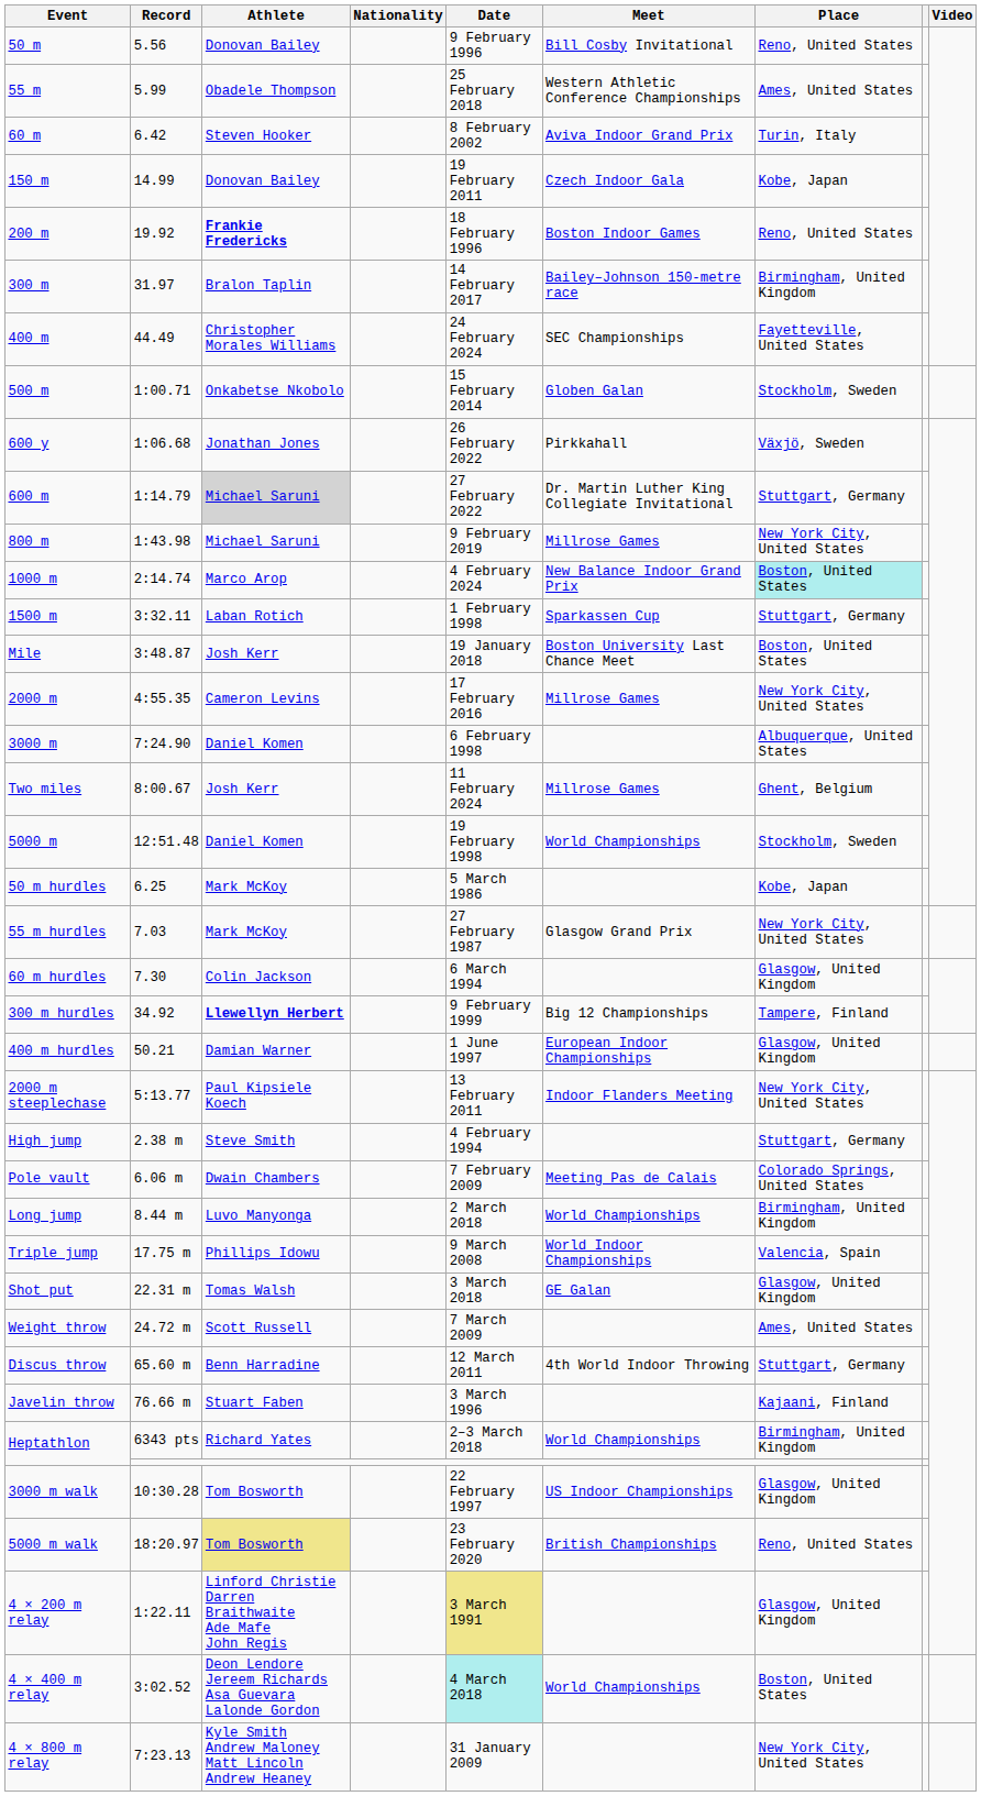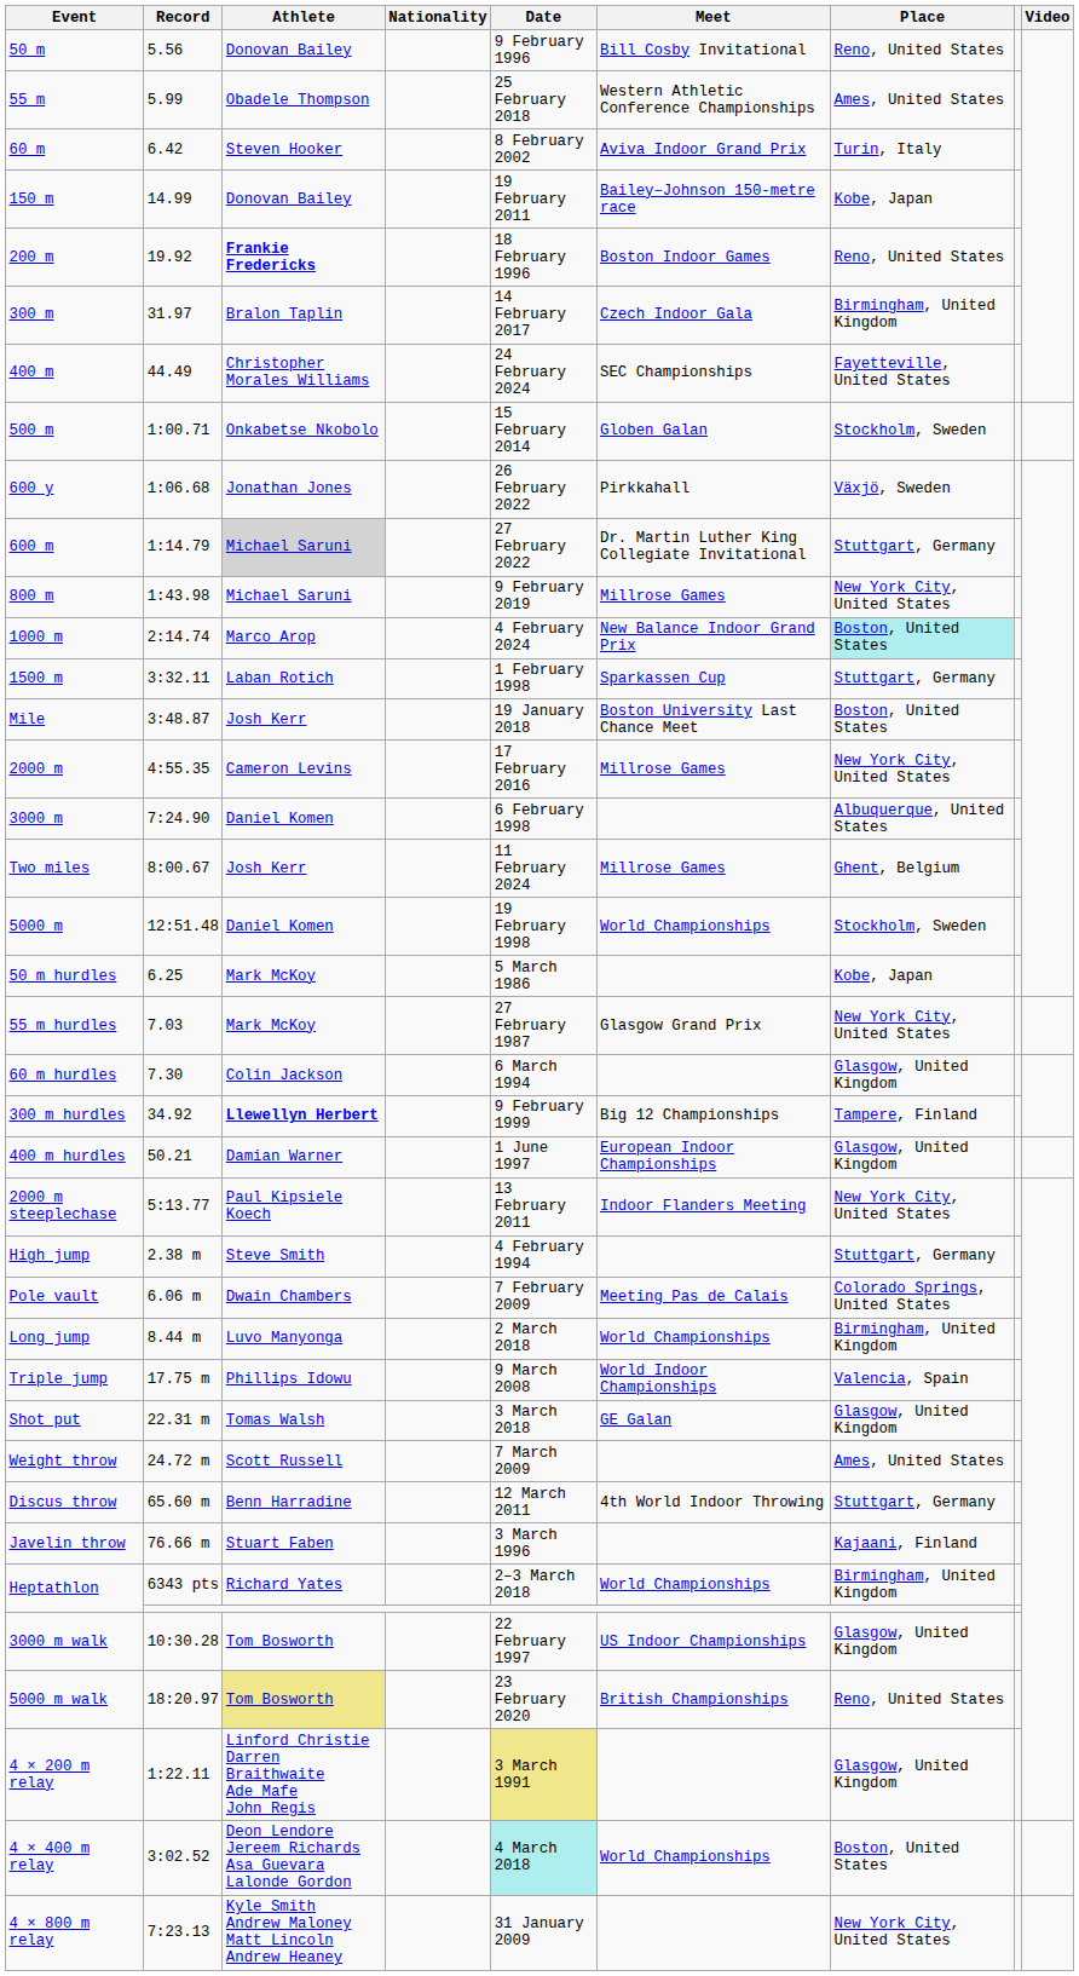 <table class="wikitable" style="font-size:95%; width: 100%;">
 <tr>
 <th>Event</th>
 <th>Record</th>
 <th>Athlete</th>
 <th>Nationality</th>
 <th>Date</th>
 <th>Meet</th>
 <th>Place</th>
 <th></th>
 <th>Video</th>
 </tr>
 <tr>
 <td><a href='#'>50 m</a></td>
 <td>5.56 </td>
 <td><a href='#'>Donovan Bailey</a></td>
 <td></td>
 <td>9 February 1996</td>
 <td><a href='#'>Bill Cosby</a> Invitational</td>
 <td><a href='#'>Reno</a>, United States</td>
 <td></td>
 </tr>
 <tr>
 <td><a href='#'>55 m</a></td>
 <td>5.99</td>
 <td><a href='#'>Obadele Thompson</a></td>
 <td></td>
 <td>25 February 2018</td>
 <td>Western Athletic Conference Championships</td>
 <td><a href='#'>Ames</a>, United States</td>
 <td></td>
 </tr>
 <tr>
 <td><a href='#'>60 m</a></td>
 <td>6.42</td>
 <td><a href='#'>Steven Hooker</a></td>
 <td></td>
 <td>8 February 2002</td>
 <td><a href='#'>Aviva Indoor Grand Prix</a></td>
 <td><a href='#'>Turin</a>, Italy</td>
 <td></td>
 </tr>
 <tr>
 <td><a href='#'>150 m</a></td>
 <td>14.99</td>
 <td><a href='#'>Donovan Bailey</a></td>
 <td></td>
 <td>19 February 2011</td>
-<td><a href='#'>Czech Indoor Gala</a></td>
+<td><a href='#'>Bailey–Johnson 150-metre race</a></td>
 <td><a href='#'>Kobe</a>, Japan</td>
 <td></td>
 </tr>
 <tr>
 <td><a href='#'>200 m</a></td>
 <td>19.92</td>
 <td><strong><a href='#'>Frankie Fredericks</a></strong></td>
 <td></td>
 <td>18 February 1996</td>
 <td><a href='#'>Boston Indoor Games</a></td>
 <td><a href='#'>Reno</a>, United States</td>
 <td></td>
 </tr>
 <tr>
 <td><a href='#'>300 m</a></td>
 <td>31.97</td>
 <td><a href='#'>Bralon Taplin</a></td>
 <td></td>
 <td>14 February 2017</td>
-<td><a href='#'>Bailey–Johnson 150-metre race</a></td>
+<td><a href='#'>Czech Indoor Gala</a></td>
 <td><a href='#'>Birmingham</a>, United Kingdom</td>
 <td></td>
 </tr>
 <tr>
 <td><a href='#'>400 m</a></td>
 <td>44.49</td>
 <td><a href='#'>Christopher Morales Williams</a></td>
 <td></td>
 <td>24 February 2024</td>
 <td>SEC Championships</td>
 <td><a href='#'>Fayetteville</a>, United States</td>
 <td></td>
 </tr>
 <tr>
 <td><a href='#'>500 m</a></td>
 <td>1:00.71</td>
 <td><a href='#'>Onkabetse Nkobolo</a></td>
 <td></td>
 <td>15 February 2014</td>
 <td><a href='#'>Globen Galan</a></td>
 <td><a href='#'>Stockholm</a>, Sweden</td>
 <td></td>
 <td></td>
 </tr>
 <tr>
 <td><a href='#'>600 y</a></td>
 <td>1:06.68 </td>
 <td><a href='#'>Jonathan Jones</a></td>
 <td></td>
 <td>26 February 2022</td>
 <td>Pirkkahall</td>
 <td><a href='#'>Växjö</a>, Sweden</td>
 <td></td>
 </tr>
 <tr>
 <td><a href='#'>600 m</a></td>
 <td>1:14.79 </td>
 <td style="background: lightgrey;"><a href='#'>Michael Saruni</a></td>
 <td></td>
 <td>27 February 2022</td>
 <td>Dr. Martin Luther King Collegiate Invitational</td>
 <td><a href='#'>Stuttgart</a>, Germany</td>
 <td></td>
 </tr>
 <tr>
 <td><a href='#'>800 m</a></td>
 <td>1:43.98</td>
 <td><a href='#'>Michael Saruni</a></td>
 <td></td>
 <td>9 February 2019</td>
 <td><a href='#'>Millrose Games</a></td>
 <td><a href='#'>New York City</a>, United States</td>
 <td></td>
 </tr>
 <tr>
 <td><a href='#'>1000 m</a></td>
 <td>2:14.74</td>
 <td><a href='#'>Marco Arop</a></td>
 <td></td>
 <td>4 February 2024</td>
 <td><a href='#'>New Balance Indoor Grand Prix</a></td>
 <td style="background: paleturquoise;"><a href='#'>Boston</a>, United States</td>
 <td></td>
 </tr>
 <tr>
 <td><a href='#'>1500 m</a></td>
 <td>3:32.11</td>
 <td><a href='#'>Laban Rotich</a></td>
 <td></td>
 <td>1 February 1998</td>
 <td><a href='#'>Sparkassen Cup</a></td>
 <td><a href='#'>Stuttgart</a>, Germany</td>
 <td></td>
 </tr>
 <tr>
 <td><a href='#'>Mile</a></td>
 <td>3:48.87</td>
 <td><a href='#'>Josh Kerr</a></td>
 <td></td>
 <td>19 January 2018</td>
 <td><a href='#'>Boston University</a> Last Chance Meet</td>
 <td><a href='#'>Boston</a>, United States</td>
 <td></td>
 </tr>
 <tr>
 <td><a href='#'>2000 m</a></td>
 <td>4:55.35</td>
 <td><a href='#'>Cameron Levins</a></td>
 <td></td>
 <td>17 February 2016</td>
 <td><a href='#'>Millrose Games</a></td>
 <td><a href='#'>New York City</a>, United States</td>
 <td></td>
 </tr>
 <tr>
 <td><a href='#'>3000 m</a></td>
 <td>7:24.90</td>
 <td><a href='#'>Daniel Komen</a></td>
 <td></td>
 <td>6 February 1998</td>
 <td></td>
 <td><a href='#'>Albuquerque</a>, United States</td>
 <td></td>
 </tr>
 <tr>
 <td><a href='#'>Two miles</a></td>
 <td>8:00.67</td>
 <td><a href='#'>Josh Kerr</a></td>
 <td></td>
 <td>11 February 2024</td>
 <td><a href='#'>Millrose Games</a></td>
 <td><a href='#'>Ghent</a>, Belgium</td>
 <td></td>
 </tr>
 <tr>
 <td><a href='#'>5000 m</a></td>
 <td>12:51.48</td>
 <td><a href='#'>Daniel Komen</a></td>
 <td></td>
 <td>19 February 1998</td>
 <td><a href='#'>World Championships</a></td>
 <td><a href='#'>Stockholm</a>, Sweden</td>
 <td></td>
 </tr>
 <tr>
 <td><a href='#'>50 m hurdles</a></td>
 <td>6.25</td>
 <td><a href='#'>Mark McKoy</a></td>
 <td></td>
 <td>5 March 1986</td>
 <td></td>
 <td><a href='#'>Kobe</a>, Japan</td>
 <td></td>
 </tr>
 <tr>
 <td><a href='#'>55 m hurdles</a></td>
 <td>7.03</td>
 <td><a href='#'>Mark McKoy</a></td>
 <td></td>
 <td>27 February 1987</td>
 <td>Glasgow Grand Prix</td>
 <td><a href='#'>New York City</a>, United States</td>
 <td></td>
 <td></td>
 </tr>
 <tr>
 <td><a href='#'>60 m hurdles</a></td>
 <td>7.30</td>
 <td><a href='#'>Colin Jackson</a></td>
 <td></td>
 <td>6 March 1994</td>
 <td></td>
 <td><a href='#'>Glasgow</a>, United Kingdom</td>
 <td></td>
 </tr>
 <tr>
 <td><a href='#'>300 m hurdles</a></td>
 <td>34.92 </td>
 <td><strong><a href='#'>Llewellyn Herbert</a></strong></td>
 <td></td>
 <td>9 February 1999</td>
 <td>Big 12 Championships</td>
 <td><a href='#'>Tampere</a>, Finland</td>
 <td></td>
 </tr>
 <tr>
 <td><a href='#'>400 m hurdles</a></td>
 <td>50.21</td>
 <td><a href='#'>Damian Warner</a></td>
 <td></td>
 <td>1 June 1997</td>
 <td><a href='#'>European Indoor Championships</a></td>
 <td><a href='#'>Glasgow</a>, United Kingdom</td>
 <td></td>
 <td></td>
 </tr>
 <tr>
 <td><a href='#'>2000 m steeplechase</a></td>
 <td>5:13.77</td>
 <td><a href='#'>Paul Kipsiele Koech</a></td>
 <td></td>
 <td>13 February 2011</td>
 <td><a href='#'>Indoor Flanders Meeting</a></td>
 <td><a href='#'>New York City</a>, United States</td>
 <td></td>
 </tr>
 <tr>
 <td><a href='#'>High jump</a></td>
 <td>2.38 m</td>
 <td><a href='#'>Steve Smith</a></td>
 <td></td>
 <td>4 February 1994</td>
 <td></td>
 <td><a href='#'>Stuttgart</a>, Germany</td>
 <td></td>
 </tr>
 <tr>
 <td><a href='#'>Pole vault</a></td>
 <td>6.06 m</td>
 <td><a href='#'>Dwain Chambers</a></td>
 <td></td>
 <td>7 February 2009</td>
 <td><a href='#'>Meeting Pas de Calais</a></td>
 <td><a href='#'>Colorado Springs</a>, United States</td>
 <td></td>
 </tr>
 <tr>
 <td><a href='#'>Long jump</a></td>
 <td>8.44 m</td>
 <td><a href='#'>Luvo Manyonga</a></td>
 <td></td>
 <td>2 March 2018</td>
 <td><a href='#'>World Championships</a></td>
 <td><a href='#'>Birmingham</a>, United Kingdom</td>
 <td></td>
 </tr>
 <tr>
 <td><a href='#'>Triple jump</a></td>
 <td>17.75 m</td>
 <td><a href='#'>Phillips Idowu</a></td>
 <td></td>
 <td>9 March 2008</td>
 <td><a href='#'>World Indoor Championships</a></td>
 <td><a href='#'>Valencia</a>, Spain</td>
 <td></td>
 </tr>
 <tr>
 <td><a href='#'>Shot put</a></td>
 <td>22.31 m</td>
 <td><a href='#'>Tomas Walsh</a></td>
 <td></td>
 <td>3 March 2018</td>
 <td><a href='#'>GE Galan</a></td>
 <td><a href='#'>Glasgow</a>, United Kingdom</td>
 <td></td>
 </tr>
 <tr>
 <td><a href='#'>Weight throw</a></td>
 <td>24.72 m</td>
 <td><a href='#'>Scott Russell</a></td>
 <td></td>
 <td>7 March 2009</td>
 <td></td>
 <td><a href='#'>Ames</a>, United States</td>
 <td></td>
 </tr>
 <tr>
 <td><a href='#'>Discus throw</a></td>
 <td>65.60 m</td>
 <td><a href='#'>Benn Harradine</a></td>
 <td></td>
 <td>12 March 2011</td>
 <td>4th World Indoor Throwing</td>
 <td><a href='#'>Stuttgart</a>, Germany</td>
 <td></td>
 </tr>
 <tr>
 <td><a href='#'>Javelin throw</a></td>
 <td>76.66 m</td>
 <td><a href='#'>Stuart Faben</a></td>
 <td></td>
 <td>3 March 1996</td>
 <td></td>
 <td><a href='#'>Kajaani</a>, Finland</td>
 <td></td>
 </tr>
 <tr>
 <td rowspan=2><a href='#'>Heptathlon</a></td>
 <td>6343 pts</td>
 <td><a href='#'>Richard Yates</a></td>
 <td></td>
 <td>2–3 March 2018</td>
 <td><a href='#'>World Championships</a></td>
 <td><a href='#'>Birmingham</a>, United Kingdom</td>
 <td></td>
 </tr>
 <tr>
 <td colspan=6></td>
 <td></td>
 </tr>
 <tr>
 <td><a href='#'>3000 m walk</a></td>
 <td>10:30.28</td>
 <td><a href='#'>Tom Bosworth</a></td>
 <td></td>
 <td>22 February 1997</td>
 <td><a href='#'>US Indoor Championships</a></td>
 <td><a href='#'>Glasgow</a>, United Kingdom</td>
 <td></td>
 </tr>
 <tr>
 <td><a href='#'>5000 m walk</a></td>
 <td>18:20.97</td>
 <td style="background: khaki;"><a href='#'>Tom Bosworth</a></td>
 <td></td>
 <td>23 February 2020</td>
 <td><a href='#'>British Championships</a></td>
 <td><a href='#'>Reno</a>, United States</td>
 <td></td>
 </tr>
 <tr>
 <td><a href='#'>4 × 200 m relay</a></td>
 <td>1:22.11</td>
 <td><a href='#'>Linford Christie</a><br><a href='#'>Darren Braithwaite</a><br><a href='#'>Ade Mafe</a><br><a href='#'>John Regis</a></td>
 <td></td>
 <td style="background: khaki;">3 March 1991</td>
 <td></td>
 <td><a href='#'>Glasgow</a>, United Kingdom</td>
 <td></td>
 </tr>
 <tr>
 <td><a href='#'>4 × 400 m relay</a></td>
 <td>3:02.52</td>
 <td><a href='#'>Deon Lendore</a><br><a href='#'>Jereem Richards</a><br><a href='#'>Asa Guevara</a><br><a href='#'>Lalonde Gordon</a></td>
 <td></td>
 <td style="background: paleturquoise;">4 March 2018</td>
 <td><a href='#'>World Championships</a></td>
 <td><a href='#'>Boston</a>, United States</td>
 <td></td>
 <td></td>
 </tr>
 <tr>
 <td><a href='#'>4 × 800 m relay</a></td>
 <td>7:23.13</td>
 <td><a href='#'>Kyle Smith</a><br><a href='#'>Andrew Maloney</a><br><a href='#'>Matt Lincoln</a><br><a href='#'>Andrew Heaney</a></td>
 <td></td>
 <td>31 January 2009</td>
 <td></td>
 <td><a href='#'>New York City</a>, United States</td>
 <td></td>
 </tr>
 </table>
